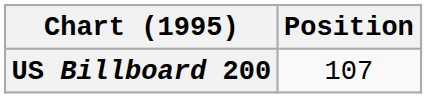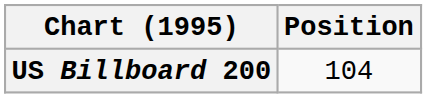 <table class="wikitable plainrowheaders" style="text-align:center">
 <tr>
 <th scope="col">Chart (1995)</th>
 <th scope="col">Position</th>
 </tr>
 <tr>
 <th scope="row">US <em>Billboard</em> 200</th>
-<td>107</td>
+<td>104</td>
 </tr>
 </table>
